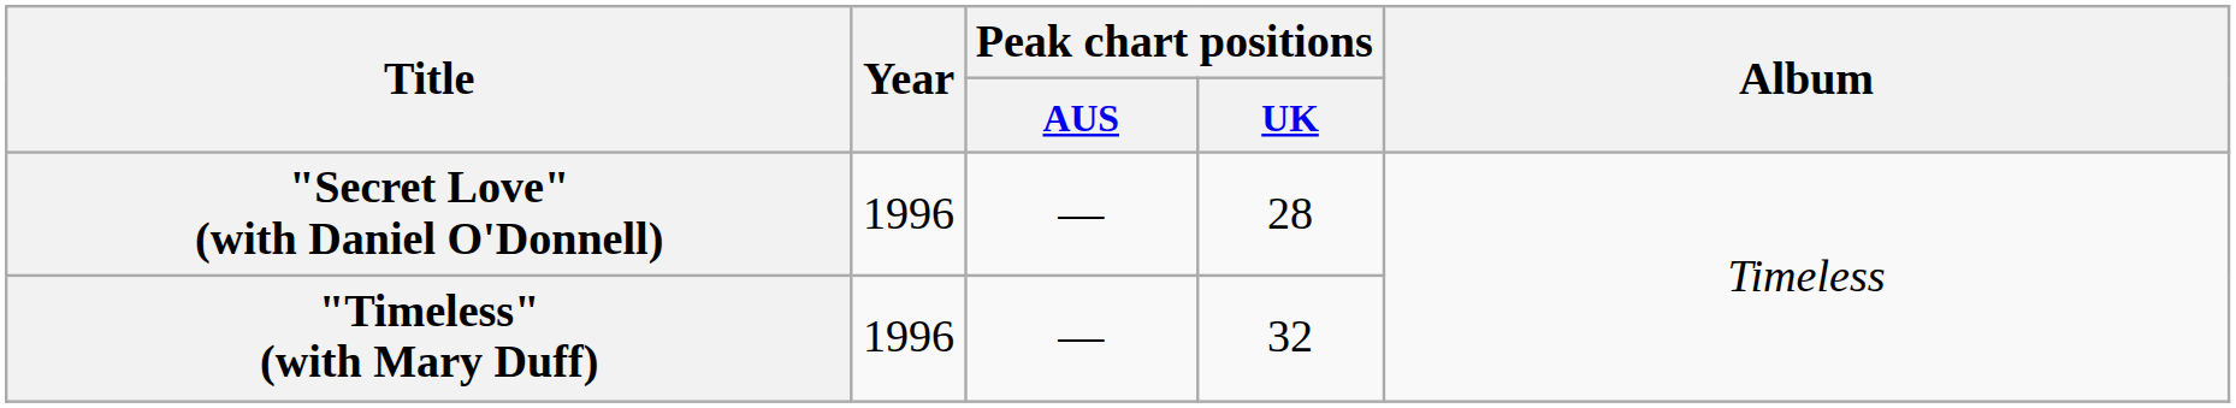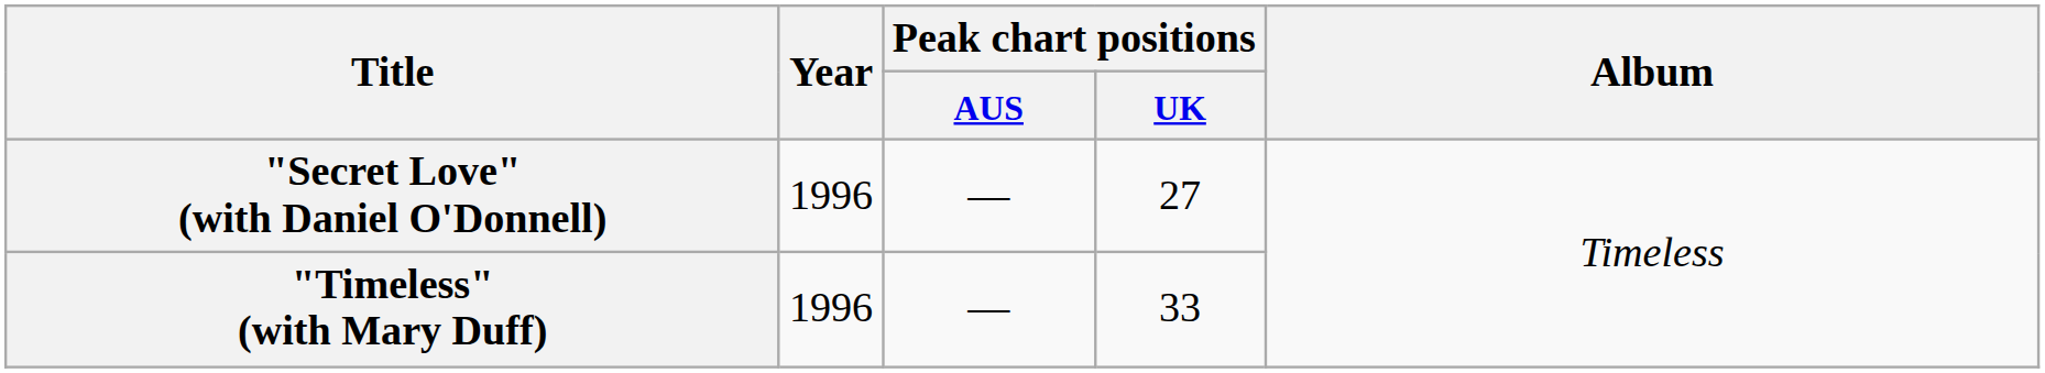 <table class="wikitable plainrowheaders" style="text-align:center;">
 <tr>
 <th scope="col" rowspan="2" style="width:18em;">Title</th>
 <th scope="col" rowspan="2" style="width:1em;">Year</th>
 <th scope="col" colspan="2">Peak chart positions</th>
 <th scope="col" rowspan="2" style="width:18em;">Album</th>
 </tr>
 <tr>
 <th><small><a href='#'>AUS</a></small> <br></th>
 <th><small><a href='#'>UK</a></small> <br></th>
 </tr>
 <tr>
 <th scope="row">"Secret Love" <br> (with Daniel O'Donnell)</th>
 <td>1996</td>
 <td>—</td>
-<td>28</td>
+<td>27</td>
 <td rowspan="2"><em>Timeless</em></td>
 </tr>
 <tr>
 <th scope="row">"Timeless" <br> (with Mary Duff)</th>
 <td>1996</td>
 <td>—</td>
-<td>32</td>
+<td>33</td>
 </tr>
 </table>
